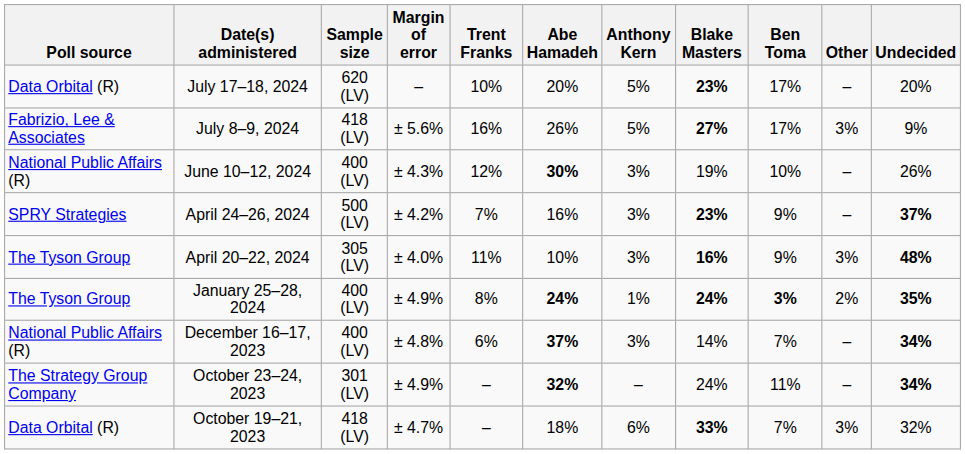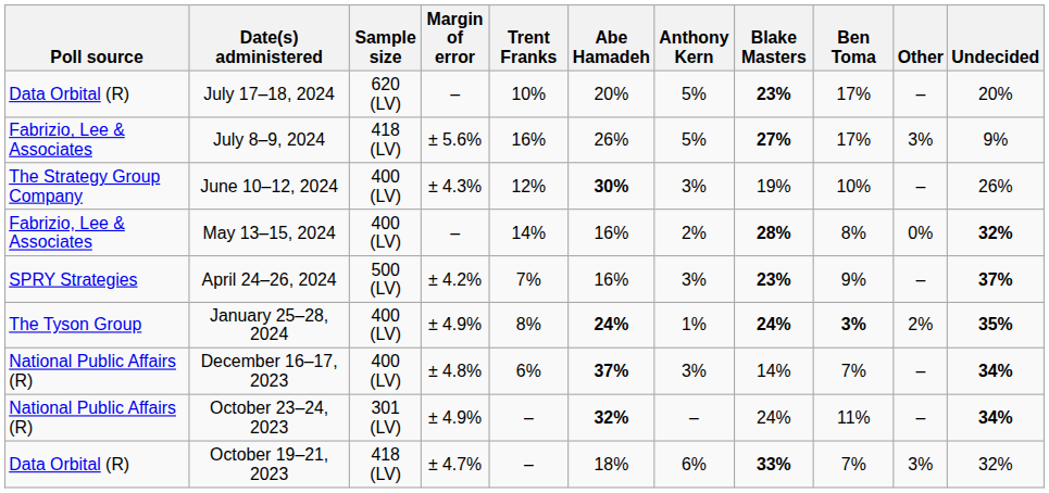 <table class="wikitable" style="font-size:90%;text-align:center;">
 <tr style="vertical-align:bottom">
 <th>Poll source</th>
 <th>Date(s)<br>administered</th>
 <th>Sample<br>size</th>
 <th>Margin<br>of error</th>
 <th style="width:60px;">Trent<br>Franks</th>
 <th style="width:60px;">Abe<br>Hamadeh</th>
 <th style="width:60px;">Anthony<br>Kern</th>
 <th style="width:60px;">Blake<br>Masters</th>
 <th style="width:60px;">Ben<br>Toma</th>
 <th>Other</th>
 <th>Undecided</th>
 </tr>
 <tr>
 <td style="text-align:left;"><a href='#'>Data Orbital</a> (R)</td>
 <td>July 17–18, 2024</td>
 <td>620 (LV)</td>
 <td>–</td>
 <td>10%</td>
 <td>20%</td>
 <td>5%</td>
 <td><strong>23%</strong></td>
 <td>17%</td>
 <td>–</td>
 <td>20%</td>
 </tr>
 <tr>
 <td style="text-align:left;"><a href='#'>Fabrizio, Lee & Associates</a></td>
 <td>July 8–9, 2024</td>
 <td>418 (LV)</td>
 <td>± 5.6%</td>
 <td>16%</td>
 <td>26%</td>
 <td>5%</td>
 <td><strong>27%</strong></td>
 <td>17%</td>
 <td>3%</td>
 <td>9%</td>
 </tr>
 <tr>
-<td style="text-align:left;"><a href='#'>National Public Affairs</a> (R)</td>
+<td style="text-align:left;"><a href='#'>The Strategy Group Company</a></td>
 <td>June 10–12, 2024</td>
 <td>400 (LV)</td>
 <td>± 4.3%</td>
 <td>12%</td>
 <td><strong>30%</strong></td>
 <td>3%</td>
 <td>19%</td>
 <td>10%</td>
 <td>–</td>
 <td>26%</td>
+</tr>
+<tr>
+<td style="text-align:left;"><a href='#'>Fabrizio, Lee & Associates</a></td>
+<td>May 13–15, 2024</td>
+<td>400 (LV)</td>
+<td>–</td>
+<td>14%</td>
+<td>16%</td>
+<td>2%</td>
+<td><strong>28%</strong></td>
+<td>8%</td>
+<td>0%</td>
+<td><strong>32%</strong></td>
 </tr>
 <tr>
 <td style="text-align:left;"><a href='#'>SPRY Strategies</a></td>
 <td>April 24–26, 2024</td>
 <td>500 (LV)</td>
 <td>± 4.2%</td>
 <td>7%</td>
 <td>16%</td>
 <td>3%</td>
 <td><strong>23%</strong></td>
 <td>9%</td>
 <td>–</td>
 <td><strong>37%</strong></td>
-</tr>
-<tr>
-<td style="text-align:left;"><a href='#'>The Tyson Group</a></td>
-<td>April 20–22, 2024</td>
-<td>305 (LV)</td>
-<td>± 4.0%</td>
-<td>11%</td>
-<td>10%</td>
-<td>3%</td>
-<td><strong>16%</strong></td>
-<td>9%</td>
-<td>3%</td>
-<td><strong>48%</strong></td>
 </tr>
 <tr>
 <td style="text-align:left;"><a href='#'>The Tyson Group</a></td>
 <td>January 25–28, 2024</td>
 <td>400 (LV)</td>
 <td>± 4.9%</td>
 <td>8%</td>
 <td><strong>24%</strong></td>
 <td>1%</td>
 <td><strong>24%</strong></td>
 <td><strong>3%</strong></td>
 <td>2%</td>
 <td><strong>35%</strong></td>
 </tr>
 <tr>
 <td style="text-align:left;"><a href='#'>National Public Affairs</a> (R)</td>
 <td>December 16–17, 2023</td>
 <td>400 (LV)</td>
 <td>± 4.8%</td>
 <td>6%</td>
 <td><strong>37%</strong></td>
 <td>3%</td>
 <td>14%</td>
 <td>7%</td>
 <td>–</td>
 <td><strong>34%</strong></td>
 </tr>
 <tr>
-<td style="text-align:left;"><a href='#'>The Strategy Group Company</a></td>
+<td style="text-align:left;"><a href='#'>National Public Affairs</a> (R)</td>
 <td>October 23–24, 2023</td>
 <td>301 (LV)</td>
 <td>± 4.9%</td>
 <td>–</td>
 <td><strong>32%</strong></td>
 <td>–</td>
 <td>24%</td>
 <td>11%</td>
 <td>–</td>
 <td><strong>34%</strong></td>
 </tr>
 <tr>
 <td style="text-align:left;"><a href='#'>Data Orbital</a> (R)</td>
 <td>October 19–21, 2023</td>
 <td>418 (LV)</td>
 <td>± 4.7%</td>
 <td>–</td>
 <td>18%</td>
 <td>6%</td>
 <td><strong>33%</strong></td>
 <td>7%</td>
 <td>3%</td>
 <td>32%</td>
 </tr>
 </table>
